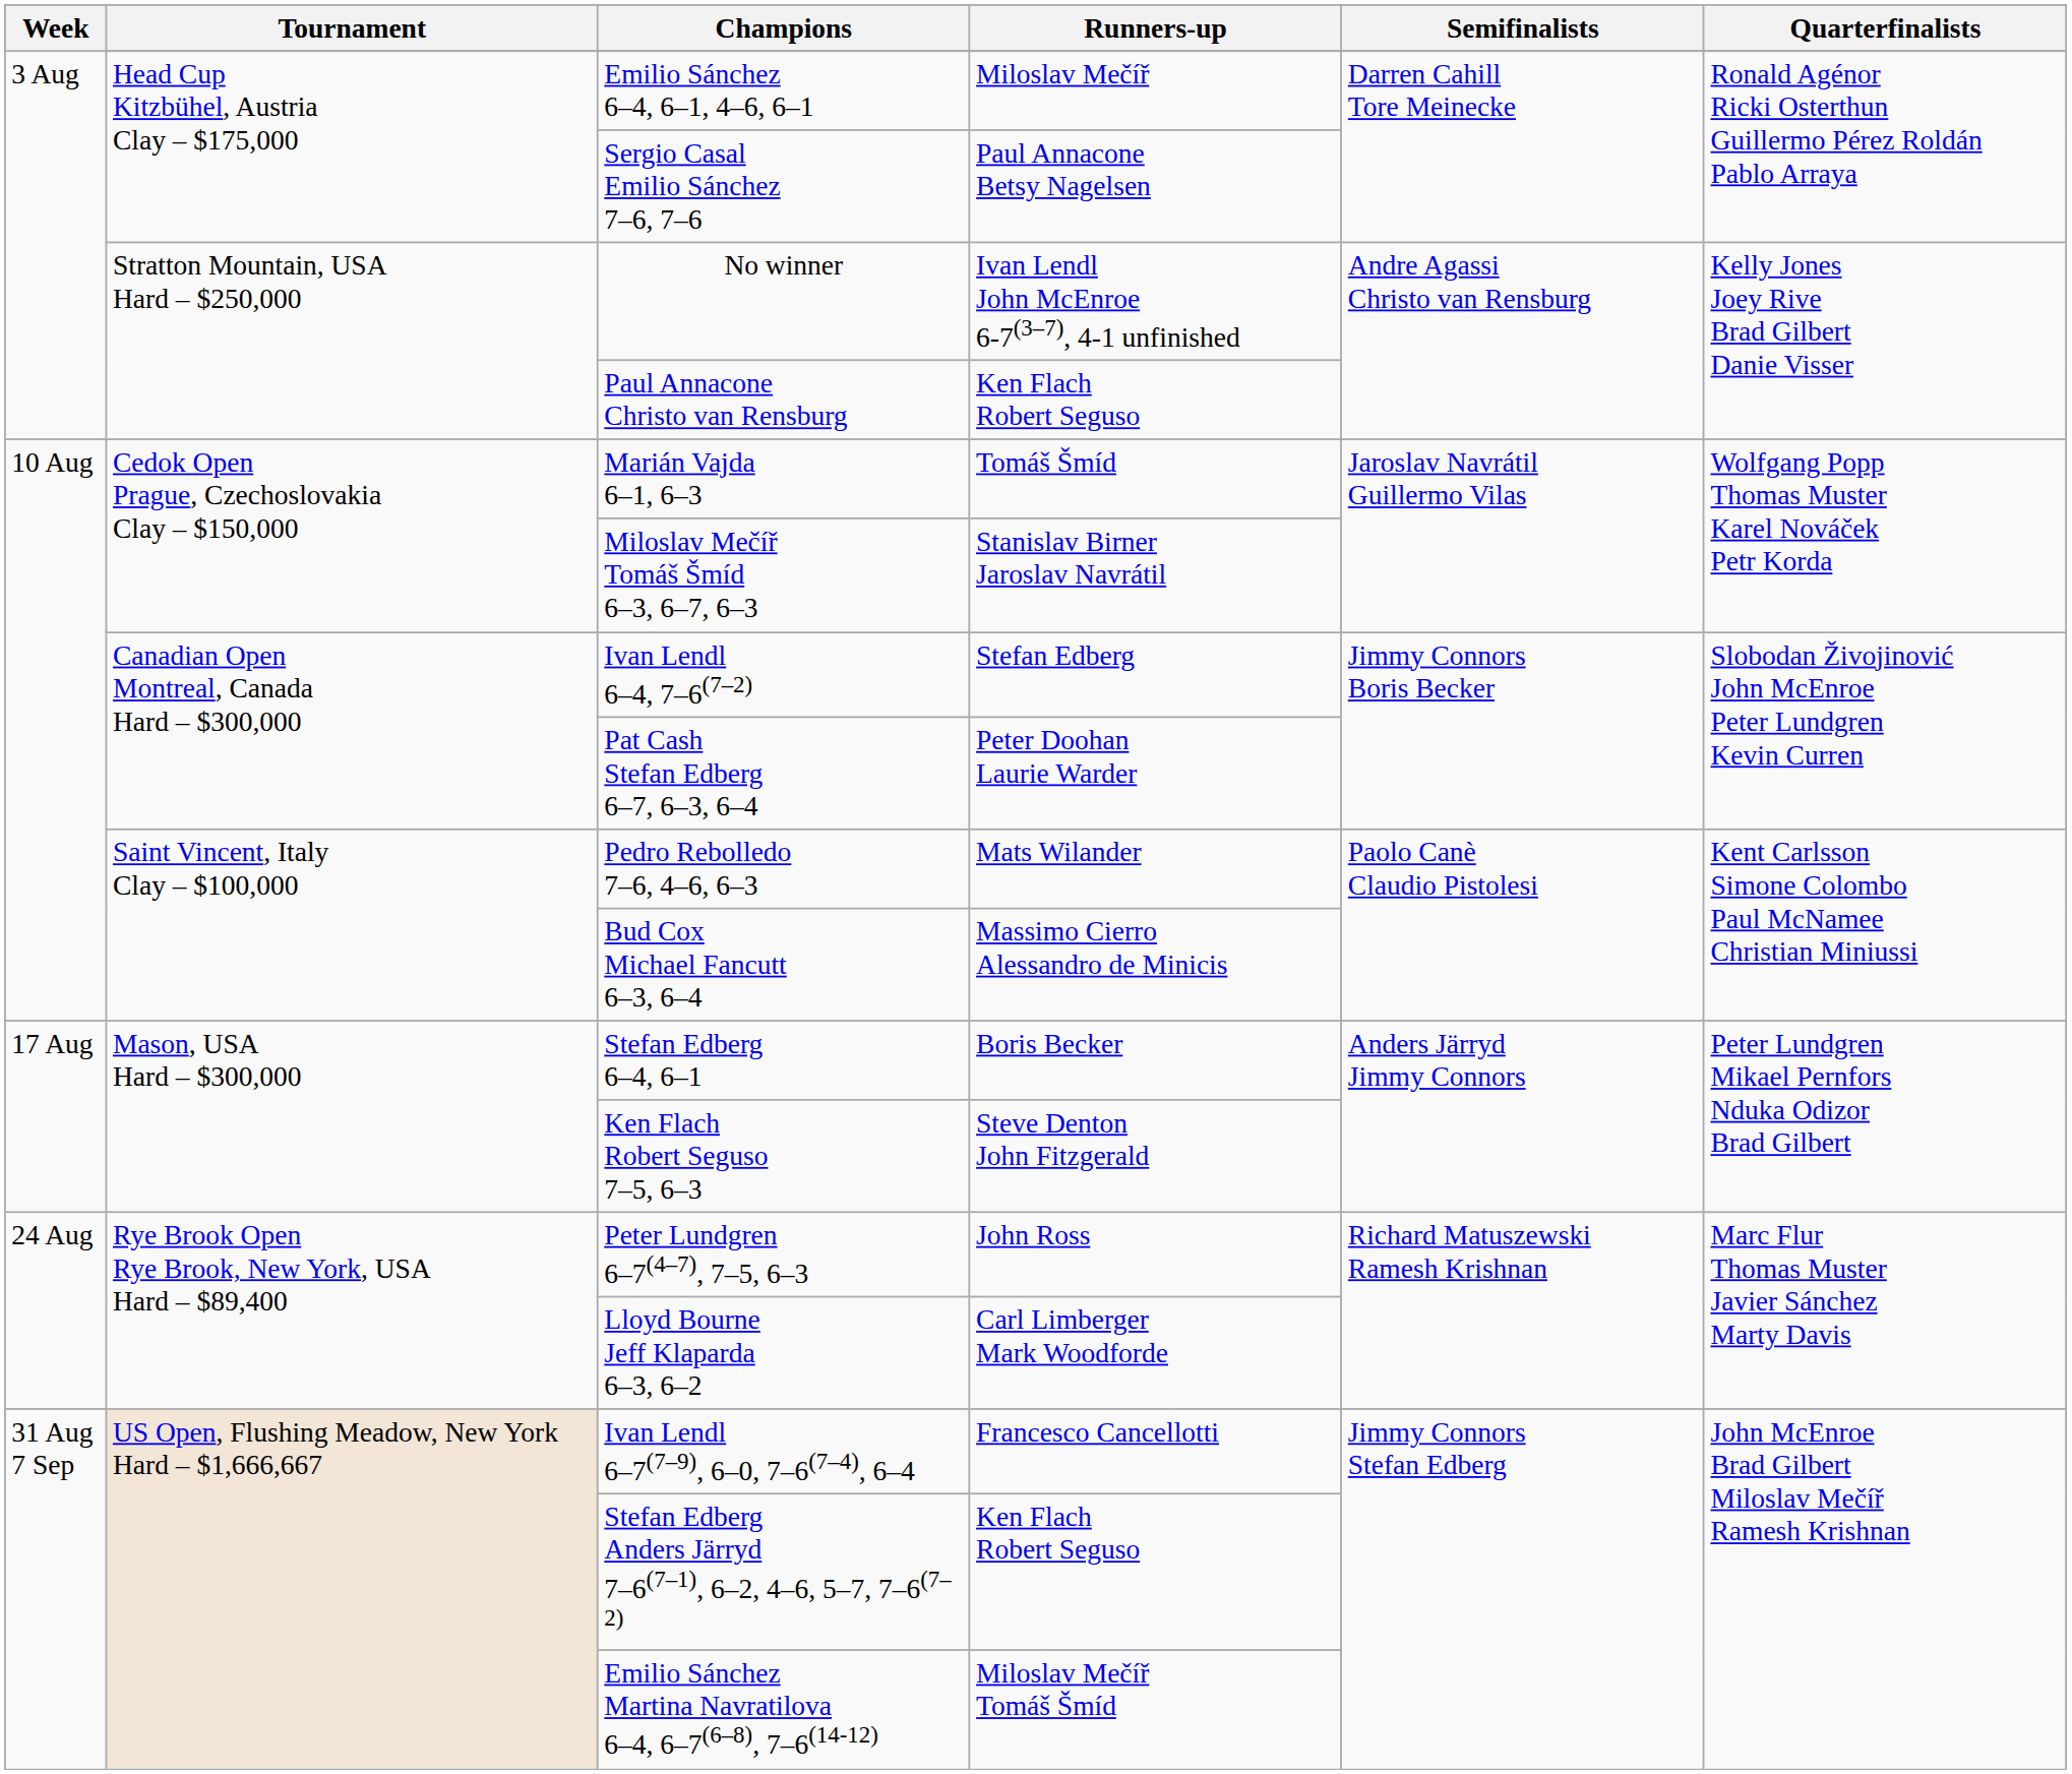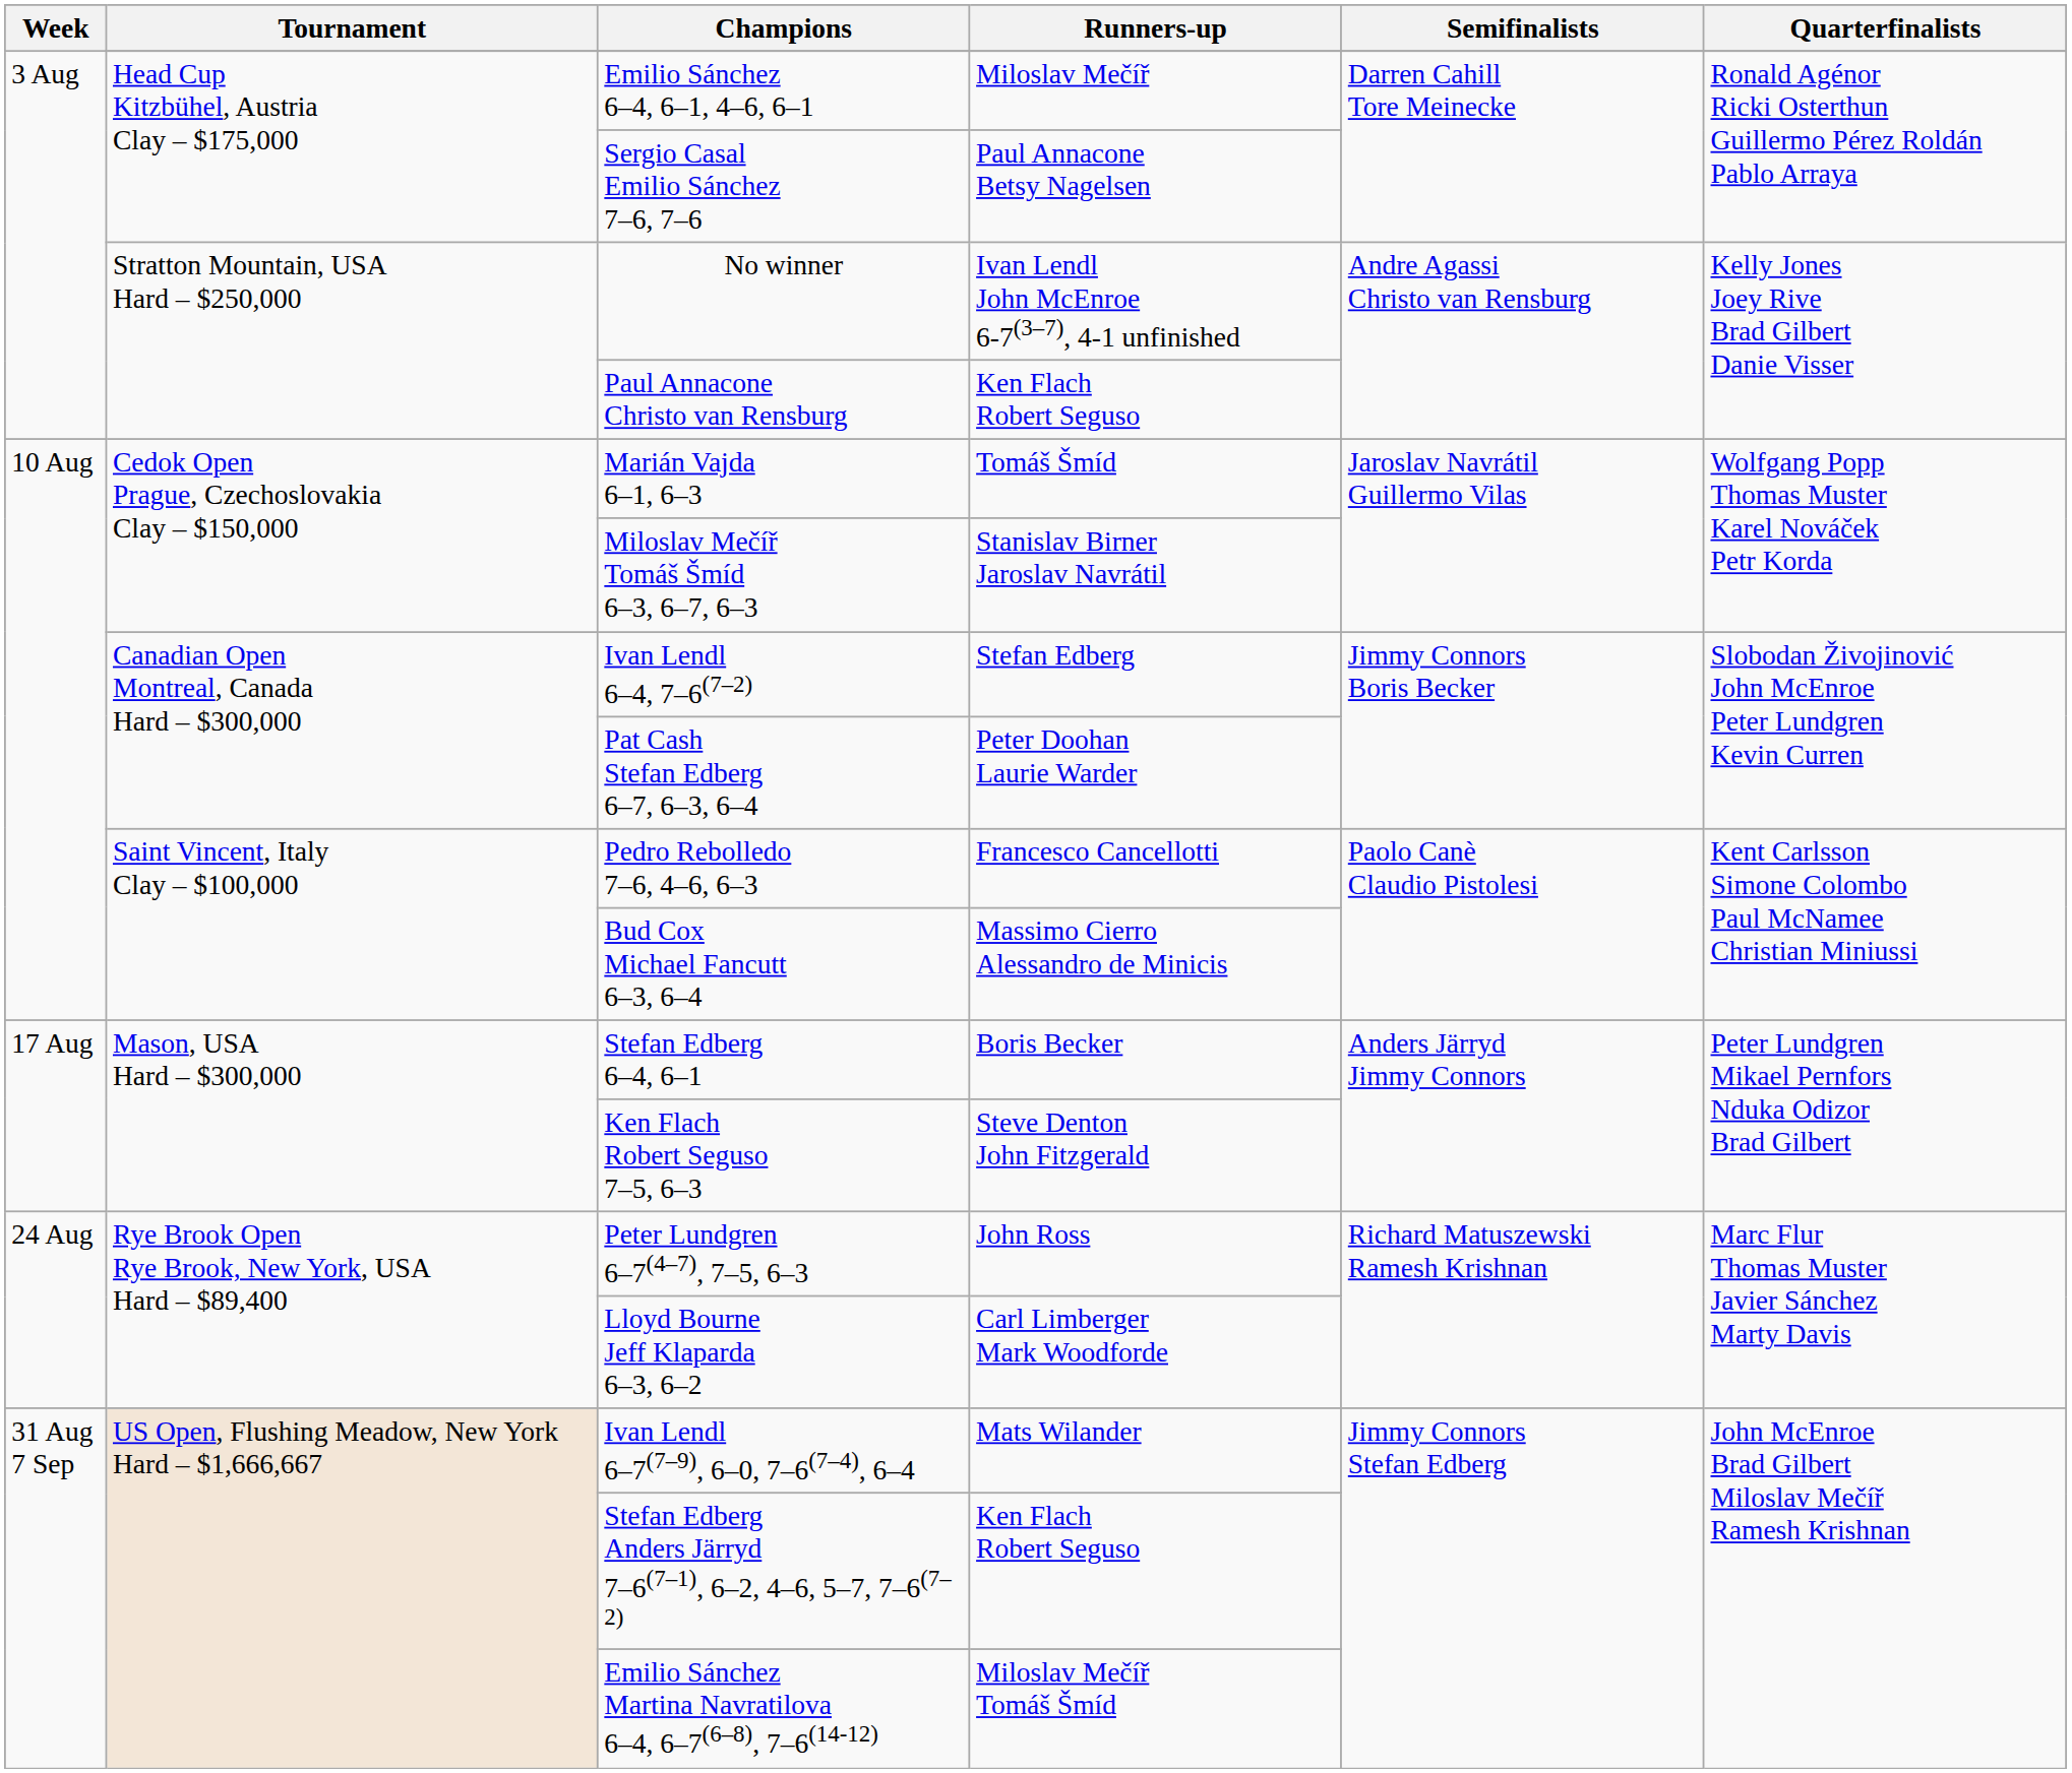 <table class=wikitable style=font-size:95%>
 <tr>
 <th style="width:48px;">Week</th>
 <th style="width:260px;">Tournament</th>
 <th style="width:195px;">Champions</th>
 <th style="width:195px;">Runners-up</th>
 <th style="width:190px;">Semifinalists</th>
 <th style="width:190px;">Quarterfinalists</th>
 </tr>
 <tr valign=top>
 <td rowspan="5">3 Aug</td>
 </tr>
 <tr valign=top>
 <td rowspan=2><a href='#'>Head Cup</a> <br> <a href='#'>Kitzbühel</a>, Austria <br> Clay – $175,000</td>
 <td> <a href='#'>Emilio Sánchez</a> <br> 6–4, 6–1, 4–6, 6–1</td>
 <td> <a href='#'>Miloslav Mečíř</a></td>
 <td rowspan=2> <a href='#'>Darren Cahill</a> <br>  <a href='#'>Tore Meinecke</a></td>
 <td rowspan=2> <a href='#'>Ronald Agénor</a> <br>  <a href='#'>Ricki Osterthun</a> <br>  <a href='#'>Guillermo Pérez Roldán</a> <br>  <a href='#'>Pablo Arraya</a></td>
 </tr>
 <tr valign=top>
 <td> <a href='#'>Sergio Casal</a> <br>  <a href='#'>Emilio Sánchez</a> <br> 7–6, 7–6</td>
 <td> <a href='#'>Paul Annacone</a> <br>  <a href='#'>Betsy Nagelsen</a></td>
 </tr>
 <tr valign=top>
 <td rowspan=2>Stratton Mountain, USA <br> Hard – $250,000</td>
 <td align="center">No winner</td>
 <td> <a href='#'>Ivan Lendl</a><br> <a href='#'>John McEnroe</a> <br> 6-7<sup>(3–7)</sup>, 4-1 unfinished</td>
 <td rowspan=2> <a href='#'>Andre Agassi</a> <br>  <a href='#'>Christo van Rensburg</a></td>
 <td rowspan=2> <a href='#'>Kelly Jones</a> <br>  <a href='#'>Joey Rive</a> <br>  <a href='#'>Brad Gilbert</a> <br>  <a href='#'>Danie Visser</a></td>
 </tr>
 <tr valign=top>
 <td> <a href='#'>Paul Annacone</a> <br>  <a href='#'>Christo van Rensburg</a></td>
 <td> <a href='#'>Ken Flach</a> <br>  <a href='#'>Robert Seguso</a></td>
 </tr>
 <tr valign=top>
 <td rowspan=6>10 Aug</td>
 <td rowspan=2><a href='#'>Cedok Open</a> <br> <a href='#'>Prague</a>, Czechoslovakia <br> Clay – $150,000</td>
 <td> <a href='#'>Marián Vajda</a> <br> 6–1, 6–3</td>
 <td> <a href='#'>Tomáš Šmíd</a></td>
 <td rowspan=2> <a href='#'>Jaroslav Navrátil</a> <br>  <a href='#'>Guillermo Vilas</a></td>
 <td rowspan=2> <a href='#'>Wolfgang Popp</a> <br>  <a href='#'>Thomas Muster</a> <br>  <a href='#'>Karel Nováček</a> <br>  <a href='#'>Petr Korda</a></td>
 </tr>
 <tr valign=top>
 <td> <a href='#'>Miloslav Mečíř</a> <br>  <a href='#'>Tomáš Šmíd</a> <br> 6–3, 6–7, 6–3</td>
 <td> <a href='#'>Stanislav Birner</a> <br>  <a href='#'>Jaroslav Navrátil</a></td>
 </tr>
 <tr valign=top>
 <td rowspan=2><a href='#'>Canadian Open</a><br> <a href='#'>Montreal</a>, Canada <br> Hard – $300,000</td>
 <td> <a href='#'>Ivan Lendl</a> <br> 6–4, 7–6<sup>(7–2)</sup></td>
 <td> <a href='#'>Stefan Edberg</a></td>
 <td rowspan=2> <a href='#'>Jimmy Connors</a> <br>  <a href='#'>Boris Becker</a></td>
 <td rowspan=2> <a href='#'>Slobodan Živojinović</a> <br>  <a href='#'>John McEnroe</a> <br>  <a href='#'>Peter Lundgren</a> <br>  <a href='#'>Kevin Curren</a></td>
 </tr>
 <tr valign=top>
 <td> <a href='#'>Pat Cash</a> <br>  <a href='#'>Stefan Edberg</a> <br> 6–7, 6–3, 6–4</td>
 <td> <a href='#'>Peter Doohan</a> <br>  <a href='#'>Laurie Warder</a></td>
 </tr>
 <tr valign=top>
 <td rowspan=2><a href='#'>Saint Vincent</a>, Italy <br> Clay – $100,000</td>
 <td> <a href='#'>Pedro Rebolledo</a> <br> 7–6, 4–6, 6–3</td>
-<td> <a href='#'>Mats Wilander</a></td>
+<td> <a href='#'>Francesco Cancellotti</a></td>
 <td rowspan=2> <a href='#'>Paolo Canè</a> <br>  <a href='#'>Claudio Pistolesi</a></td>
 <td rowspan=2> <a href='#'>Kent Carlsson</a> <br>  <a href='#'>Simone Colombo</a> <br>  <a href='#'>Paul McNamee</a> <br>  <a href='#'>Christian Miniussi</a></td>
 </tr>
 <tr valign=top>
 <td> <a href='#'>Bud Cox</a> <br>  <a href='#'>Michael Fancutt</a> <br> 6–3, 6–4</td>
 <td> <a href='#'>Massimo Cierro</a> <br>  <a href='#'>Alessandro de Minicis</a></td>
 </tr>
 <tr valign=top>
 <td rowspan=2>17 Aug</td>
 <td rowspan=2><a href='#'>Mason</a>, USA <br> Hard – $300,000</td>
 <td> <a href='#'>Stefan Edberg</a> <br> 6–4, 6–1</td>
 <td> <a href='#'>Boris Becker</a></td>
 <td rowspan=2> <a href='#'>Anders Järryd</a> <br>  <a href='#'>Jimmy Connors</a></td>
 <td rowspan=2> <a href='#'>Peter Lundgren</a> <br>  <a href='#'>Mikael Pernfors</a> <br>  <a href='#'>Nduka Odizor</a> <br>  <a href='#'>Brad Gilbert</a></td>
 </tr>
 <tr valign=top>
 <td> <a href='#'>Ken Flach</a> <br>  <a href='#'>Robert Seguso</a> <br> 7–5, 6–3</td>
 <td> <a href='#'>Steve Denton</a> <br>  <a href='#'>John Fitzgerald</a></td>
 </tr>
 <tr valign=top>
 <td rowspan=2>24 Aug</td>
 <td rowspan=2><a href='#'>Rye Brook Open</a> <br> <a href='#'>Rye Brook, New York</a>, USA <br> Hard – $89,400</td>
 <td> <a href='#'>Peter Lundgren</a> <br> 6–7<sup>(4–7)</sup>, 7–5, 6–3</td>
 <td> <a href='#'>John Ross</a></td>
 <td rowspan=2> <a href='#'>Richard Matuszewski</a> <br>  <a href='#'>Ramesh Krishnan</a></td>
 <td rowspan=2> <a href='#'>Marc Flur</a> <br>  <a href='#'>Thomas Muster</a> <br>  <a href='#'>Javier Sánchez</a> <br>  <a href='#'>Marty Davis</a></td>
 </tr>
 <tr valign=top>
 <td> <a href='#'>Lloyd Bourne</a> <br>  <a href='#'>Jeff Klaparda</a> <br> 6–3, 6–2</td>
 <td> <a href='#'>Carl Limberger</a> <br>  <a href='#'>Mark Woodforde</a></td>
 </tr>
 <tr valign=top>
 <td rowspan=3>31 Aug<br>7 Sep</td>
 <td bgcolor="#F3E6D7" rowspan=3><a href='#'>US Open</a>, Flushing Meadow, New York <br> Hard – $1,666,667</td>
 <td> <a href='#'>Ivan Lendl</a> <br> 6–7<sup>(7–9)</sup>, 6–0, 7–6<sup>(7–4)</sup>, 6–4</td>
-<td> <a href='#'>Francesco Cancellotti</a></td>
+<td> <a href='#'>Mats Wilander</a></td>
 <td rowspan=3> <a href='#'>Jimmy Connors</a> <br>  <a href='#'>Stefan Edberg</a></td>
 <td rowspan=3> <a href='#'>John McEnroe</a> <br>  <a href='#'>Brad Gilbert</a> <br>  <a href='#'>Miloslav Mečíř</a> <br>  <a href='#'>Ramesh Krishnan</a></td>
 </tr>
 <tr valign=top>
 <td> <a href='#'>Stefan Edberg</a> <br>  <a href='#'>Anders Järryd</a> <br> 7–6<sup>(7–1)</sup>, 6–2, 4–6, 5–7, 7–6<sup>(7–2)</sup></td>
 <td> <a href='#'>Ken Flach</a> <br>  <a href='#'>Robert Seguso</a></td>
 </tr>
 <tr valign=top>
 <td> <a href='#'>Emilio Sánchez</a> <br>  <a href='#'>Martina Navratilova</a> <br> 6–4, 6–7<sup>(6–8)</sup>, 7–6<sup>(14-12)</sup></td>
 <td> <a href='#'>Miloslav Mečíř</a> <br>  <a href='#'>Tomáš Šmíd</a></td>
 </tr>
 </table>
